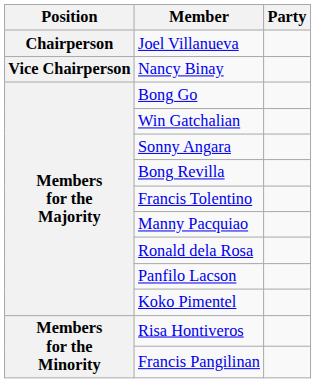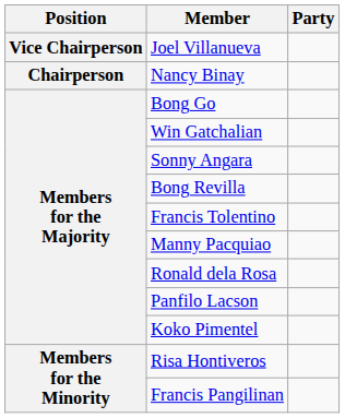 <table class="wikitable">
 <tr>
 <th>Position</th>
 <th>Member</th>
 <th colspan="2">Party</th>
 </tr>
 <tr>
-<th><strong>Chairperson</strong></th>
+<th><strong>Vice Chairperson</strong></th>
 <td><a href='#'>Joel Villanueva</a></td>
 <td></td>
 </tr>
 <tr>
-<th><strong>Vice Chairperson</strong></th>
+<th><strong>Chairperson</strong></th>
 <td><a href='#'>Nancy Binay</a></td>
 <td></td>
 </tr>
 <tr>
 <th rowspan="9"><strong>Members</strong><br><strong>for the</strong><br><strong>Majority</strong></th>
 <td><a href='#'>Bong Go</a></td>
 <td></td>
 </tr>
 <tr>
 <td><a href='#'>Win Gatchalian</a></td>
 <td></td>
 </tr>
 <tr>
 <td><a href='#'>Sonny Angara</a></td>
 <td></td>
 </tr>
 <tr>
 <td><a href='#'>Bong Revilla</a></td>
 <td></td>
 </tr>
 <tr>
 <td><a href='#'>Francis Tolentino</a></td>
 <td></td>
 </tr>
 <tr>
 <td><a href='#'>Manny Pacquiao</a></td>
 <td></td>
 </tr>
 <tr>
 <td><a href='#'>Ronald dela Rosa</a></td>
 <td></td>
 </tr>
 <tr>
 <td><a href='#'>Panfilo Lacson</a></td>
 <td></td>
 </tr>
 <tr>
 <td><a href='#'>Koko Pimentel</a></td>
 <td></td>
 </tr>
 <tr>
 <th rowspan=2><strong>Members</strong><br><strong>for the</strong><br><strong>Minority</strong></th>
 <td><a href='#'>Risa Hontiveros</a></td>
 <td></td>
 </tr>
 <tr>
 <td><a href='#'>Francis Pangilinan</a></td>
 <td></td>
 </tr>
 </table>
